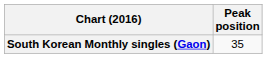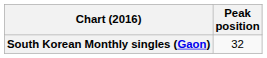 <table class="wikitable plainrowheaders" style="text-align:center">
 <tr>
 <th scope="col">Chart (2016)</th>
 <th scope="col">Peak<br>position</th>
 </tr>
 <tr>
 <th scope="row">South Korean Monthly singles (<a href='#'>Gaon</a>)</th>
-<td>35</td>
+<td>32</td>
 </tr>
 </table>
